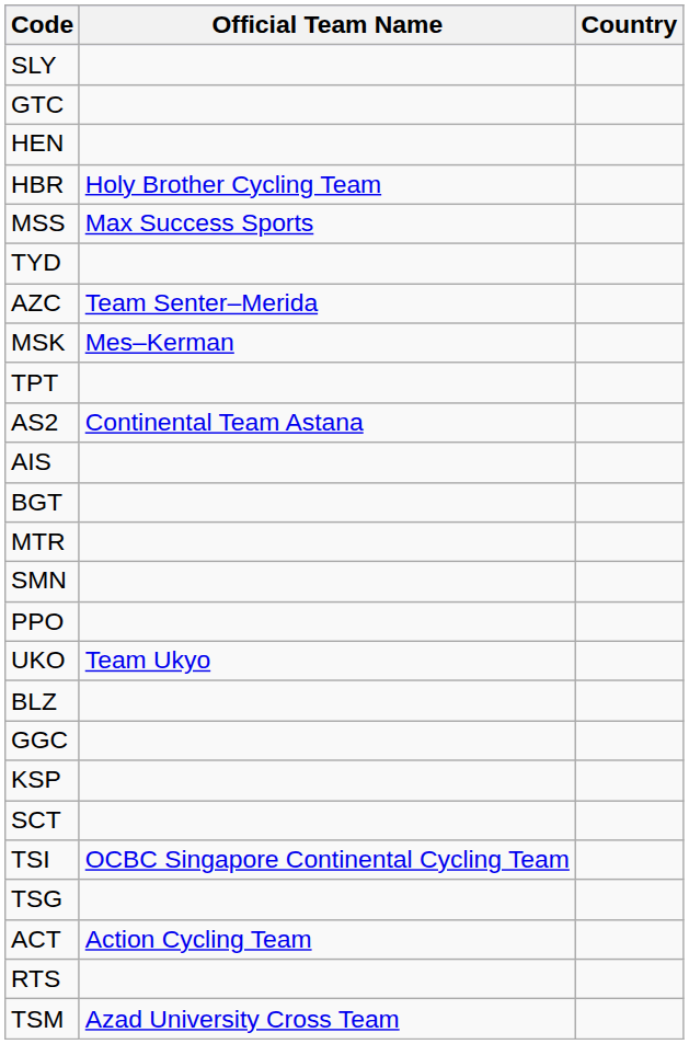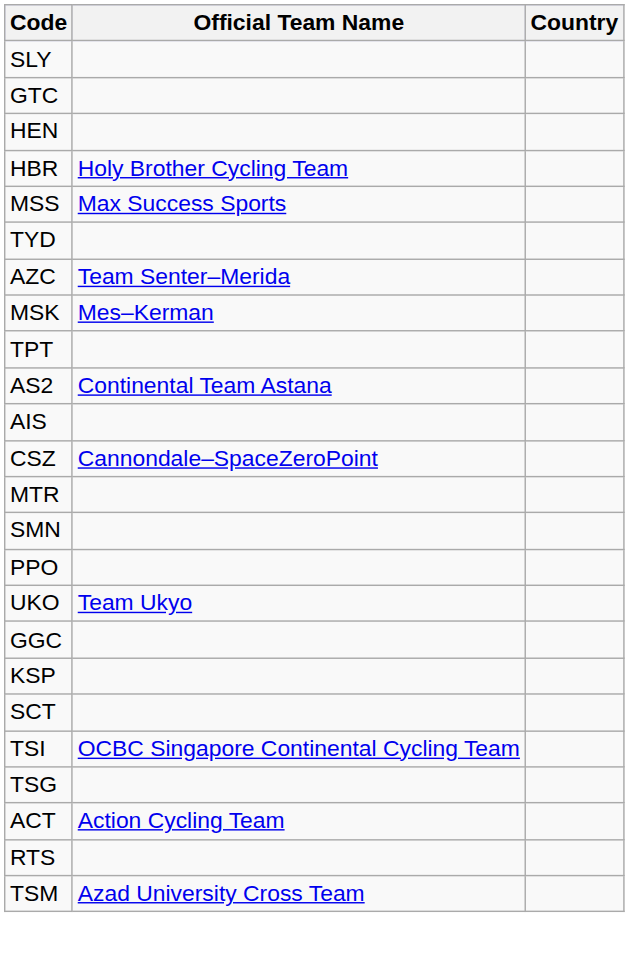 <table class="wikitable">
 <tr style="background:#ccccff;">
 <th>Code</th>
 <th>Official Team Name</th>
 <th>Country</th>
 </tr>
 <tr>
 <td>SLY</td>
 <td></td>
 <td></td>
 </tr>
 <tr>
 <td>GTC</td>
 <td></td>
 <td></td>
 </tr>
 <tr>
 <td>HEN</td>
 <td></td>
 <td></td>
 </tr>
 <tr>
 <td>HBR</td>
 <td><a href='#'>Holy Brother Cycling Team</a></td>
 <td></td>
 </tr>
 <tr>
 <td>MSS</td>
 <td><a href='#'>Max Success Sports</a></td>
 <td></td>
 </tr>
 <tr>
 <td>TYD</td>
 <td></td>
 <td></td>
 </tr>
 <tr>
 <td>AZC</td>
 <td><a href='#'>Team Senter–Merida</a></td>
 <td></td>
 </tr>
 <tr>
 <td>MSK</td>
 <td><a href='#'>Mes–Kerman</a></td>
 <td></td>
 </tr>
 <tr>
 <td>TPT</td>
 <td></td>
 <td></td>
 </tr>
 <tr>
 <td>AS2</td>
 <td><a href='#'>Continental Team Astana</a></td>
 <td></td>
 </tr>
 <tr>
 <td>AIS</td>
 <td></td>
 <td></td>
 </tr>
 <tr>
-<td>BGT</td>
-<td></td>
+<td>CSZ</td>
+<td><a href='#'>Cannondale–SpaceZeroPoint</a></td>
 <td></td>
 </tr>
 <tr>
 <td>MTR</td>
 <td></td>
 <td></td>
 </tr>
 <tr>
 <td>SMN</td>
 <td></td>
 <td></td>
 </tr>
 <tr>
 <td>PPO</td>
 <td></td>
 <td></td>
 </tr>
 <tr>
 <td>UKO</td>
 <td><a href='#'>Team Ukyo</a></td>
-<td></td>
-</tr>
-<tr>
-<td>BLZ</td>
-<td></td>
 <td></td>
 </tr>
 <tr>
 <td>GGC</td>
 <td></td>
 <td></td>
 </tr>
 <tr>
 <td>KSP</td>
 <td></td>
 <td></td>
 </tr>
 <tr>
 <td>SCT</td>
 <td></td>
 <td></td>
 </tr>
 <tr>
 <td>TSI</td>
 <td><a href='#'>OCBC Singapore Continental Cycling Team</a></td>
 <td></td>
 </tr>
 <tr>
 <td>TSG</td>
 <td></td>
 <td></td>
 </tr>
 <tr>
 <td>ACT</td>
 <td><a href='#'>Action Cycling Team</a></td>
 <td></td>
 </tr>
 <tr>
 <td>RTS</td>
 <td></td>
 <td></td>
 </tr>
 <tr>
 <td>TSM</td>
 <td><a href='#'>Azad University Cross Team</a></td>
 <td></td>
 </tr>
 </table>
